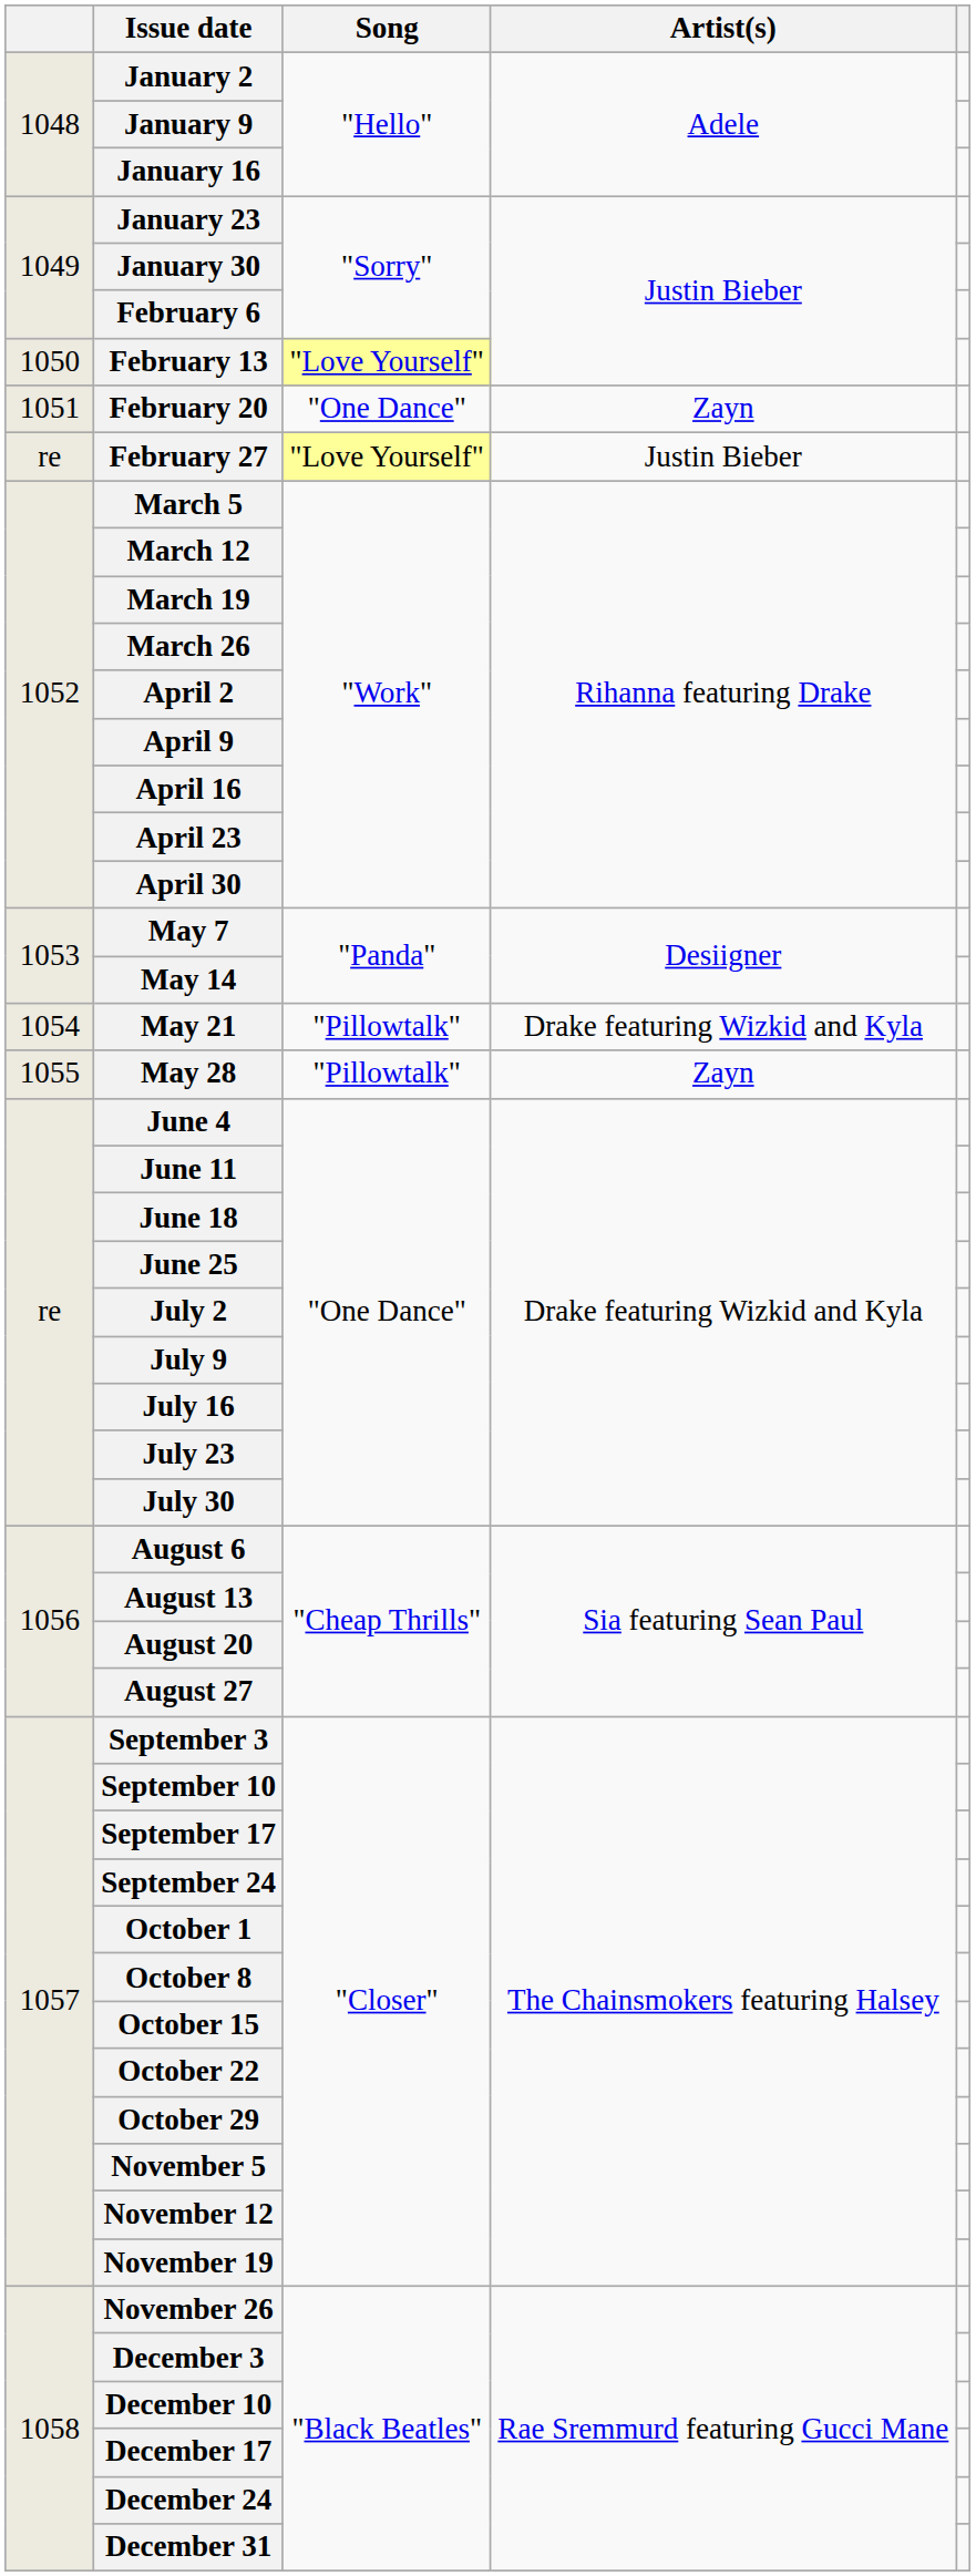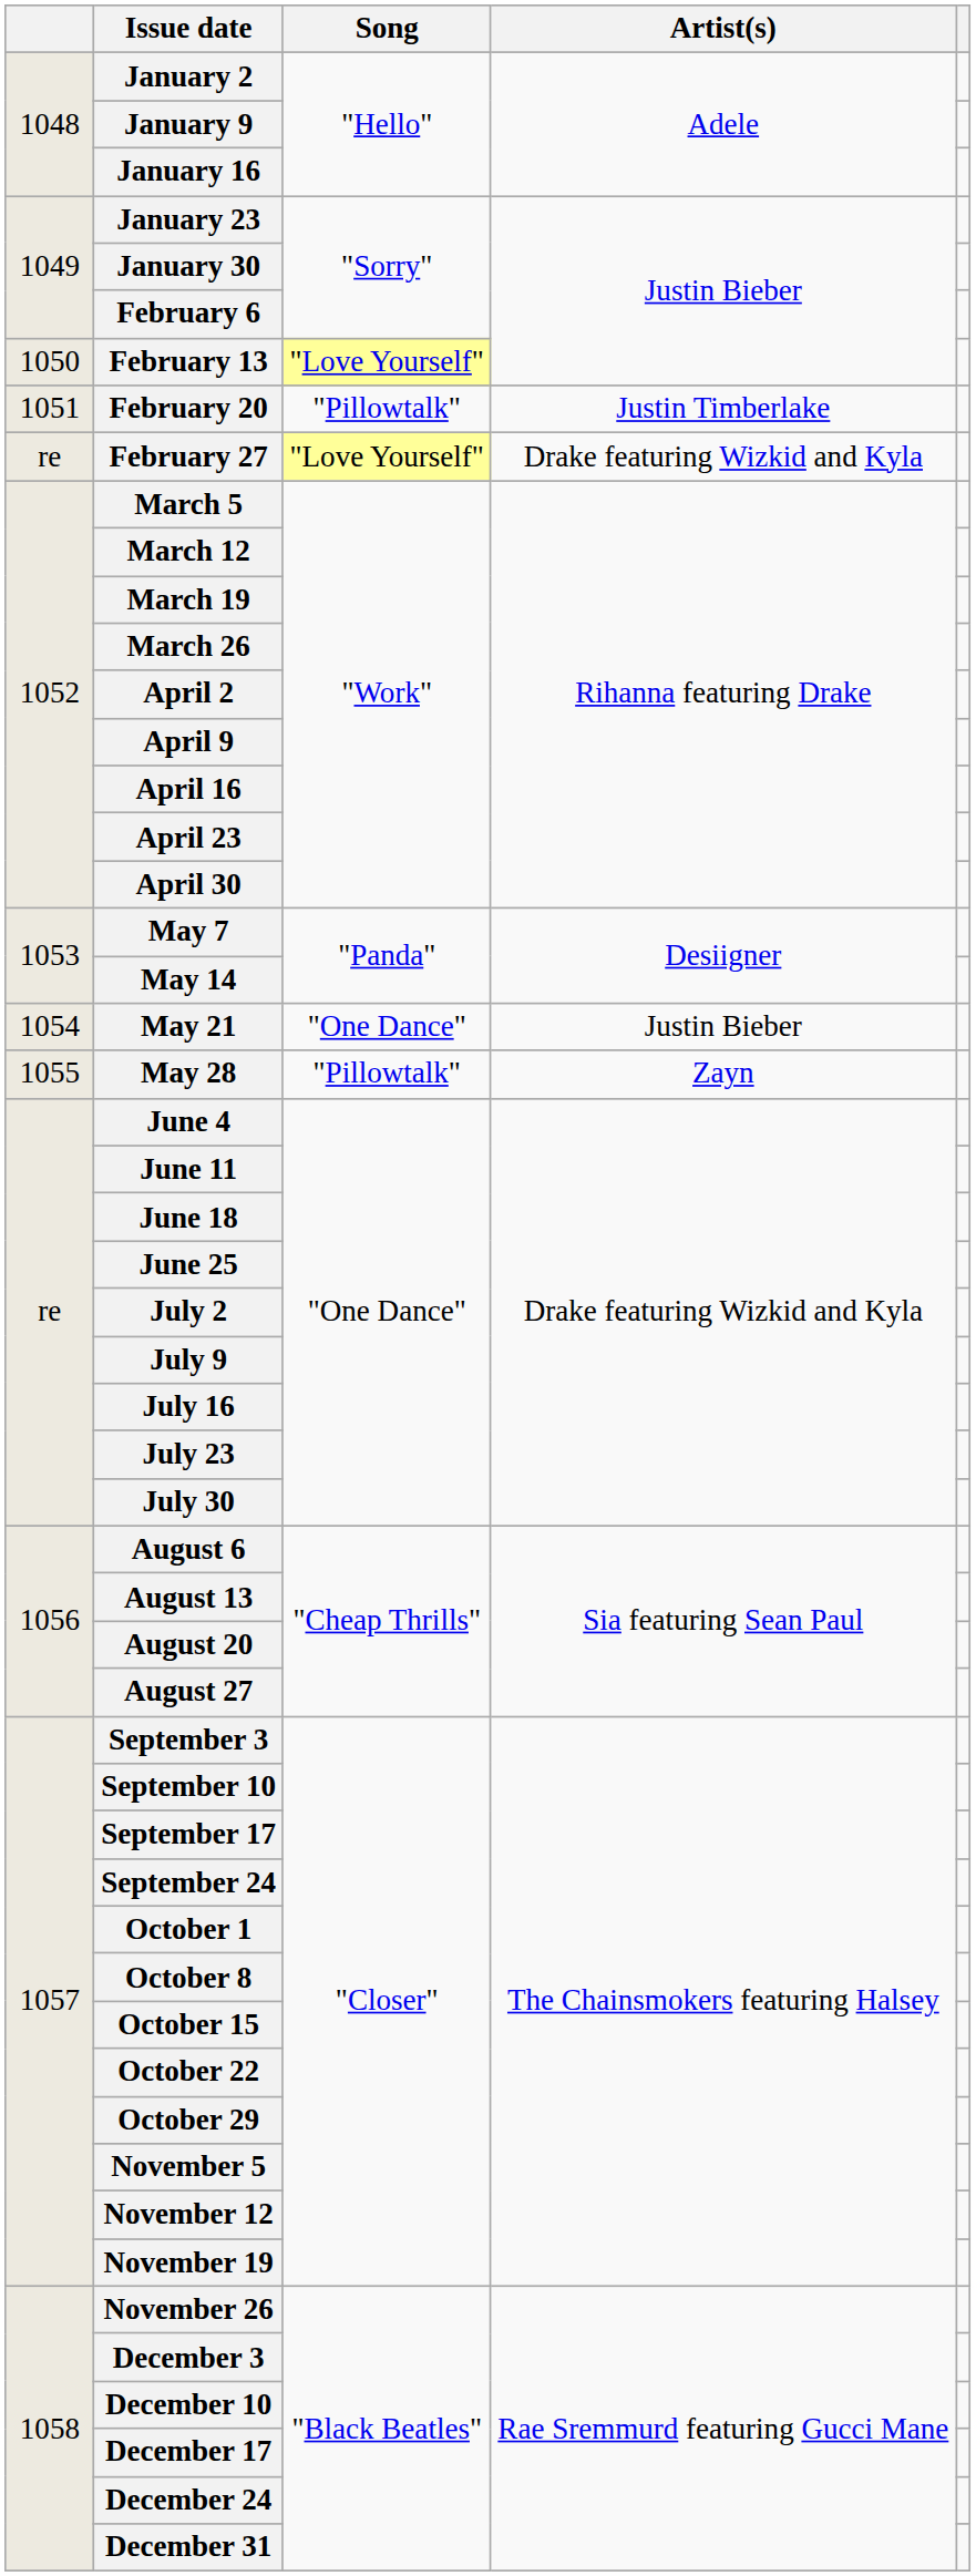 <table class="wikitable plainrowheaders" style="text-align: center">
 <tr>
 <th width=40></th>
 <th>Issue date</th>
 <th>Song</th>
 <th>Artist(s)</th>
 <th></th>
 </tr>
 <tr>
 <td bgcolor=#EDEAE0 align=center rowspan=3>1048</td>
 <th scope="row">January 2</th>
 <td rowspan=3>"<a href='#'>Hello</a>"</td>
 <td rowspan=3><a href='#'>Adele</a></td>
 <td></td>
 </tr>
 <tr>
 <th scope="row">January 9</th>
 <td></td>
 </tr>
 <tr>
 <th scope="row">January 16</th>
 <td></td>
 </tr>
 <tr>
 <td bgcolor=#EDEAE0 align=center rowspan=3>1049</td>
 <th scope="row">January 23</th>
 <td rowspan=3>"<a href='#'>Sorry</a>"</td>
 <td rowspan=4><a href='#'>Justin Bieber</a></td>
 <td></td>
 </tr>
 <tr>
 <th scope="row">January 30</th>
 <td></td>
 </tr>
 <tr>
 <th scope="row">February 6</th>
 <td></td>
 </tr>
 <tr>
 <td bgcolor=#EDEAE0 align=center>1050</td>
 <th scope="row">February 13</th>
 <td bgcolor=#FFFF99>"<a href='#'>Love Yourself</a>" </td>
 <td></td>
 </tr>
 <tr>
 <td bgcolor=#EDEAE0 align=center>1051</td>
 <th scope="row">February 20</th>
-<td>"<a href='#'>One Dance</a>"</td>
-<td><a href='#'>Zayn</a></td>
+<td>"<a href='#'>Pillowtalk</a>"</td>
+<td><a href='#'>Justin Timberlake</a></td>
 <td></td>
 </tr>
 <tr>
 <td bgcolor=#EDEAE0 align=center>re</td>
 <th scope="row">February 27</th>
 <td bgcolor=#FFFF99>"Love Yourself" </td>
-<td>Justin Bieber</td>
+<td>Drake featuring <a href='#'>Wizkid</a> and <a href='#'>Kyla</a></td>
 <td></td>
 </tr>
 <tr>
 <td bgcolor=#EDEAE0 align=center rowspan=9>1052</td>
 <th scope="row">March 5</th>
 <td rowspan=9>"<a href='#'>Work</a>"</td>
 <td rowspan=9><a href='#'>Rihanna</a> featuring <a href='#'>Drake</a></td>
 <td></td>
 </tr>
 <tr>
 <th scope="row">March 12</th>
 <td></td>
 </tr>
 <tr>
 <th scope="row">March 19</th>
 <td></td>
 </tr>
 <tr>
 <th scope="row">March 26</th>
 <td></td>
 </tr>
 <tr>
 <th scope="row">April 2</th>
 <td></td>
 </tr>
 <tr>
 <th scope="row">April 9</th>
 <td></td>
 </tr>
 <tr>
 <th scope="row">April 16</th>
 <td></td>
 </tr>
 <tr>
 <th scope="row">April 23</th>
 <td></td>
 </tr>
 <tr>
 <th scope="row">April 30</th>
 <td></td>
 </tr>
 <tr>
 <td bgcolor=#EDEAE0 align=center rowspan=2>1053</td>
 <th scope="row">May 7</th>
 <td rowspan=2>"<a href='#'>Panda</a>"</td>
 <td rowspan=2><a href='#'>Desiigner</a></td>
 <td></td>
 </tr>
 <tr>
 <th scope="row">May 14</th>
 <td></td>
 </tr>
 <tr>
 <td bgcolor=#EDEAE0 align=center>1054</td>
 <th scope="row">May 21</th>
-<td>"<a href='#'>Pillowtalk</a>"</td>
-<td>Drake featuring <a href='#'>Wizkid</a> and <a href='#'>Kyla</a></td>
+<td>"<a href='#'>One Dance</a>"</td>
+<td>Justin Bieber</td>
 <td></td>
 </tr>
 <tr>
 <td bgcolor=#EDEAE0 align=center>1055</td>
 <th scope="row">May 28</th>
 <td>"<a href='#'>Pillowtalk</a>"</td>
 <td><a href='#'>Zayn</a></td>
 <td></td>
 </tr>
 <tr>
 <td bgcolor=#EDEAE0 align=center rowspan=9>re</td>
 <th scope="row">June 4</th>
 <td rowspan=9>"One Dance"</td>
 <td rowspan=9>Drake featuring Wizkid and Kyla</td>
 <td></td>
 </tr>
 <tr>
 <th scope="row">June 11</th>
 <td></td>
 </tr>
 <tr>
 <th scope="row">June 18</th>
 <td></td>
 </tr>
 <tr>
 <th scope="row">June 25</th>
 <td></td>
 </tr>
 <tr>
 <th scope="row">July 2</th>
 <td></td>
 </tr>
 <tr>
 <th scope="row">July 9</th>
 <td></td>
 </tr>
 <tr>
 <th scope="row">July 16</th>
 <td></td>
 </tr>
 <tr>
 <th scope="row">July 23</th>
 <td></td>
 </tr>
 <tr>
 <th scope="row">July 30</th>
 <td></td>
 </tr>
 <tr>
 <td bgcolor=#EDEAE0 align=center rowspan=4>1056</td>
 <th scope="row">August 6</th>
 <td rowspan=4>"<a href='#'>Cheap Thrills</a>"</td>
 <td rowspan=4><a href='#'>Sia</a> featuring <a href='#'>Sean Paul</a></td>
 <td></td>
 </tr>
 <tr>
 <th scope="row">August 13</th>
 <td></td>
 </tr>
 <tr>
 <th scope="row">August 20</th>
 <td></td>
 </tr>
 <tr>
 <th scope="row">August 27</th>
 <td></td>
 </tr>
 <tr>
 <td bgcolor=#EDEAE0 align=center rowspan=12>1057</td>
 <th scope="row">September 3</th>
 <td rowspan=12>"<a href='#'>Closer</a>"</td>
 <td rowspan=12><a href='#'>The Chainsmokers</a> featuring <a href='#'>Halsey</a></td>
 <td></td>
 </tr>
 <tr>
 <th scope="row">September 10</th>
 <td></td>
 </tr>
 <tr>
 <th scope="row">September 17</th>
 <td></td>
 </tr>
 <tr>
 <th scope="row">September 24</th>
 <td></td>
 </tr>
 <tr>
 <th scope="row">October 1</th>
 <td></td>
 </tr>
 <tr>
 <th scope="row">October 8</th>
 <td></td>
 </tr>
 <tr>
 <th scope="row">October 15</th>
 <td></td>
 </tr>
 <tr>
 <th scope="row">October 22</th>
 <td></td>
 </tr>
 <tr>
 <th scope="row">October 29</th>
 <td></td>
 </tr>
 <tr>
 <th scope="row">November 5</th>
 <td></td>
 </tr>
 <tr>
 <th scope="row">November 12</th>
 <td></td>
 </tr>
 <tr>
 <th scope="row">November 19</th>
 <td></td>
 </tr>
 <tr>
 <td bgcolor=#EDEAE0 align=center rowspan=6>1058</td>
 <th scope="row">November 26</th>
 <td rowspan=6>"<a href='#'>Black Beatles</a>"</td>
 <td rowspan=6><a href='#'>Rae Sremmurd</a> featuring <a href='#'>Gucci Mane</a></td>
 <td></td>
 </tr>
 <tr>
 <th scope="row">December 3</th>
 <td></td>
 </tr>
 <tr>
 <th scope="row">December 10</th>
 <td></td>
 </tr>
 <tr>
 <th scope="row">December 17</th>
 <td></td>
 </tr>
 <tr>
 <th scope="row">December 24</th>
 <td></td>
 </tr>
 <tr>
 <th scope="row">December 31</th>
 <td></td>
 </tr>
 </table>
